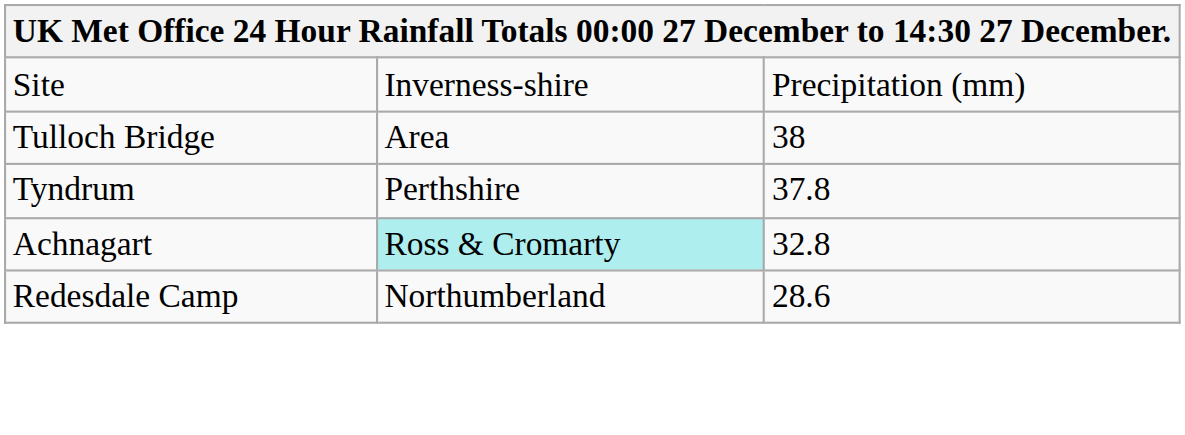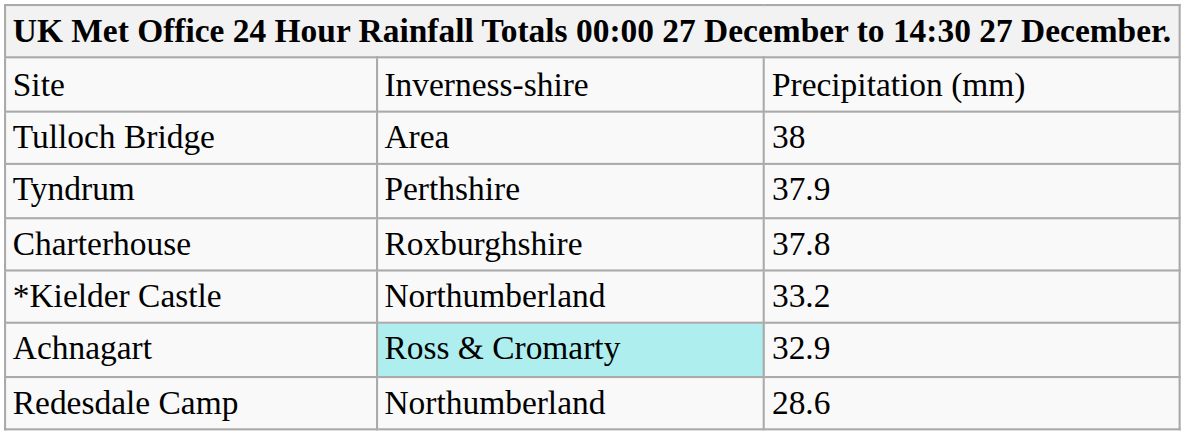 <table class="wikitable collapsible collapsed">
 <tr>
 <th colspan="3">UK Met Office 24 Hour Rainfall Totals 00:00 27 December to 14:30 27 December.</th>
 </tr>
 <tr>
 <td colspan="1">Site</td>
 <td>Inverness-shire</td>
 <td colspan="1">Precipitation (mm)</td>
 </tr>
 <tr>
 <td>Tulloch Bridge</td>
 <td colspan="1">Area</td>
 <td>38</td>
 </tr>
 <tr>
 <td>Tyndrum</td>
 <td>Perthshire</td>
+<td>37.9</td>
+</tr>
+<tr>
+<td>Charterhouse</td>
+<td>Roxburghshire</td>
 <td>37.8</td>
+</tr>
+<tr>
+<td>*Kielder Castle</td>
+<td>Northumberland</td>
+<td>33.2</td>
 </tr>
 <tr>
 <td>Achnagart</td>
 <td style="background: paleturquoise;">Ross & Cromarty</td>
-<td>32.8</td>
+<td>32.9</td>
 </tr>
 <tr>
 <td>Redesdale Camp</td>
 <td>Northumberland</td>
 <td>28.6</td>
 </tr>
 </table>
